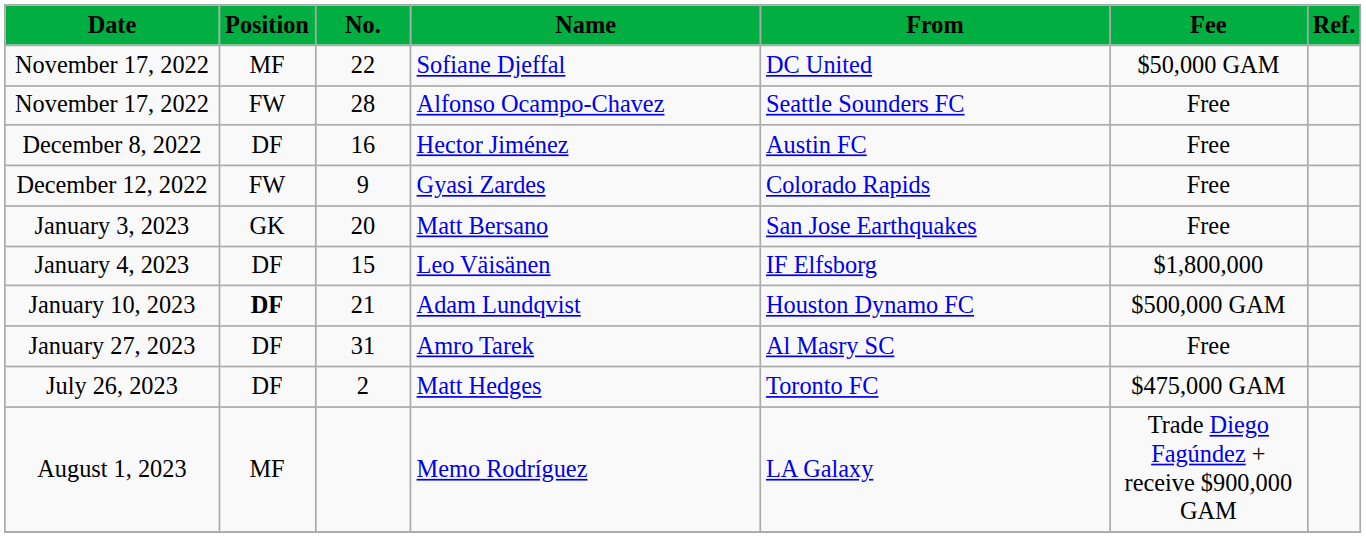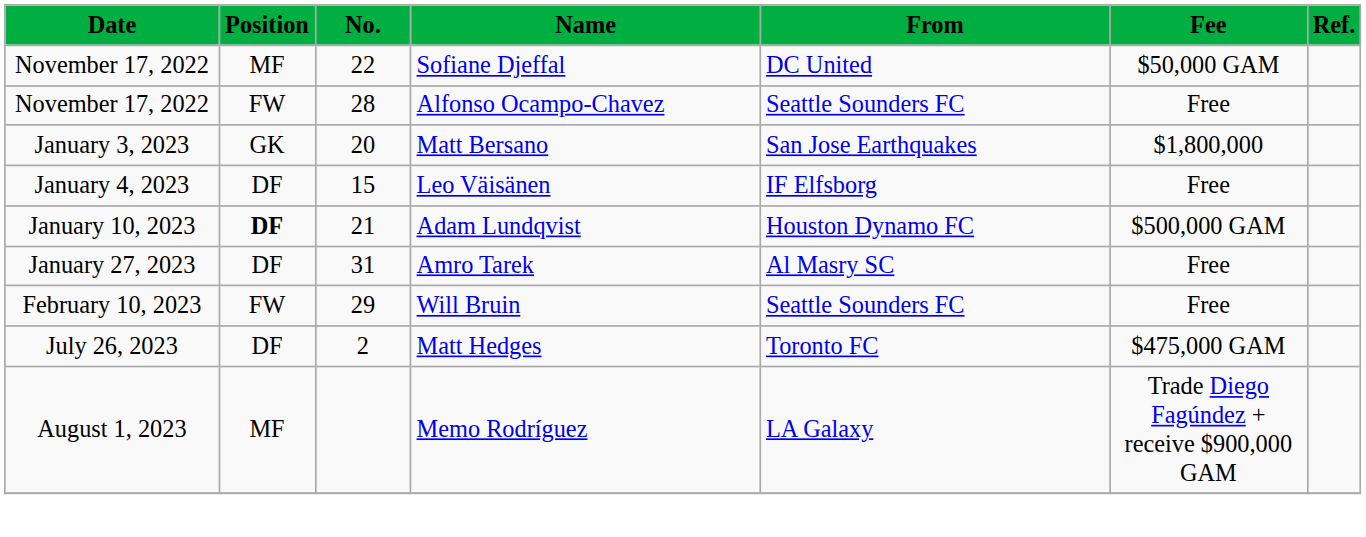 <table class="wikitable" style="text-align:center; font-size:90%; ">
 <tr>
 <th style="background:#00AE42; color:#000000; width:120px;">Date</th>
 <th style="background:#00AE42; color:#000000; width:50px;">Position</th>
 <th style="background:#00AE42; color:#000000; width:50px;">No.</th>
 <th style="background:#00AE42; color:#000000; width:200px;">Name</th>
 <th style="background:#00AE42; color:#000000; width:200px;">From</th>
 <th style="background:#00AE42; color:#000000; width:110px;">Fee</th>
 <th style="background:#00AE42; color:#000000; width:25px;">Ref.</th>
 </tr>
 <tr>
 <td>November 17, 2022</td>
 <td>MF</td>
 <td>22</td>
 <td align="left"> <a href='#'>Sofiane Djeffal</a></td>
 <td align="left"> <a href='#'>DC United</a></td>
 <td>$50,000 GAM</td>
 <td></td>
 </tr>
 <tr>
 <td>November 17, 2022</td>
 <td>FW</td>
 <td>28</td>
 <td align="left"> <a href='#'>Alfonso Ocampo-Chavez</a></td>
 <td align="left"> <a href='#'>Seattle Sounders FC</a></td>
 <td>Free</td>
 <td></td>
 </tr>
 <tr>
-<td>December 8, 2022</td>
-<td>DF</td>
-<td>16</td>
-<td align="left"> <a href='#'>Hector Jiménez</a></td>
-<td align="left"> <a href='#'>Austin FC</a></td>
-<td>Free</td>
-<td></td>
-</tr>
-<tr>
-<td>December 12, 2022</td>
-<td>FW</td>
-<td>9</td>
-<td align="left"> <a href='#'>Gyasi Zardes</a></td>
-<td align="left"> <a href='#'>Colorado Rapids</a></td>
-<td>Free</td>
-<td></td>
-</tr>
-<tr>
 <td>January 3, 2023</td>
 <td>GK</td>
 <td>20</td>
 <td align="left"> <a href='#'>Matt Bersano</a></td>
 <td align="left"> <a href='#'>San Jose Earthquakes</a></td>
-<td>Free</td>
+<td>$1,800,000</td>
 <td></td>
 </tr>
 <tr>
 <td>January 4, 2023</td>
 <td>DF</td>
 <td>15</td>
 <td align="left"> <a href='#'>Leo Väisänen</a></td>
 <td align="left"> <a href='#'>IF Elfsborg</a></td>
-<td>$1,800,000</td>
+<td>Free</td>
 <td></td>
 </tr>
 <tr>
 <td>January 10, 2023</td>
 <td><strong>DF</strong></td>
 <td>21</td>
 <td align="left"> <a href='#'>Adam Lundqvist</a></td>
 <td align="left"> <a href='#'>Houston Dynamo FC</a></td>
 <td>$500,000 GAM</td>
 <td></td>
 </tr>
 <tr>
 <td>January 27, 2023</td>
 <td>DF</td>
 <td>31</td>
 <td align="left"> <a href='#'>Amro Tarek</a></td>
 <td align="left"> <a href='#'>Al Masry SC</a></td>
+<td>Free</td>
+<td></td>
+</tr>
+<tr>
+<td>February 10, 2023</td>
+<td>FW</td>
+<td>29</td>
+<td align="left"> <a href='#'>Will Bruin</a></td>
+<td align="left"> <a href='#'>Seattle Sounders FC</a></td>
 <td>Free</td>
 <td></td>
 </tr>
 <tr>
 <td>July 26, 2023</td>
 <td>DF</td>
 <td>2</td>
 <td align="left"> <a href='#'>Matt Hedges</a></td>
 <td align="left"> <a href='#'>Toronto FC</a></td>
 <td>$475,000 GAM</td>
 <td></td>
 </tr>
 <tr>
 <td>August 1, 2023</td>
 <td>MF</td>
 <td></td>
 <td align="left"> <a href='#'>Memo Rodríguez</a></td>
 <td align="left"> <a href='#'>LA Galaxy</a></td>
 <td>Trade <a href='#'>Diego Fagúndez</a> + receive $900,000 GAM</td>
 <td></td>
 </tr>
 <tr>
 </tr>
 </table>
